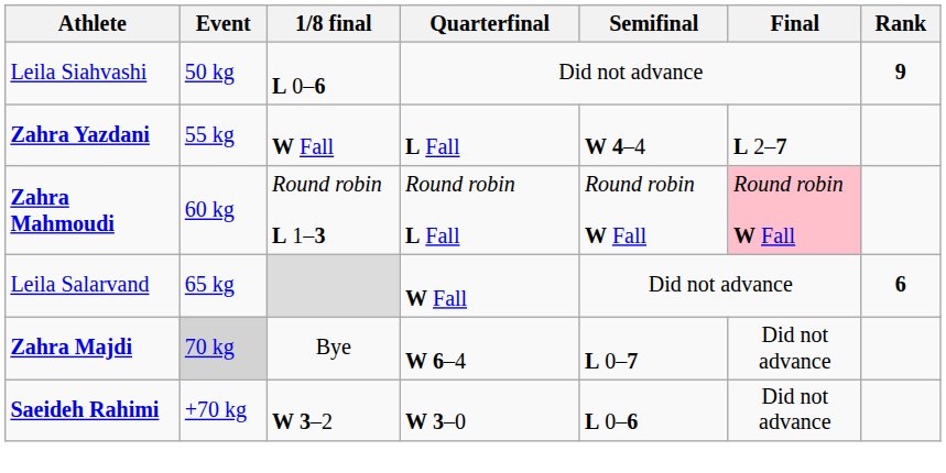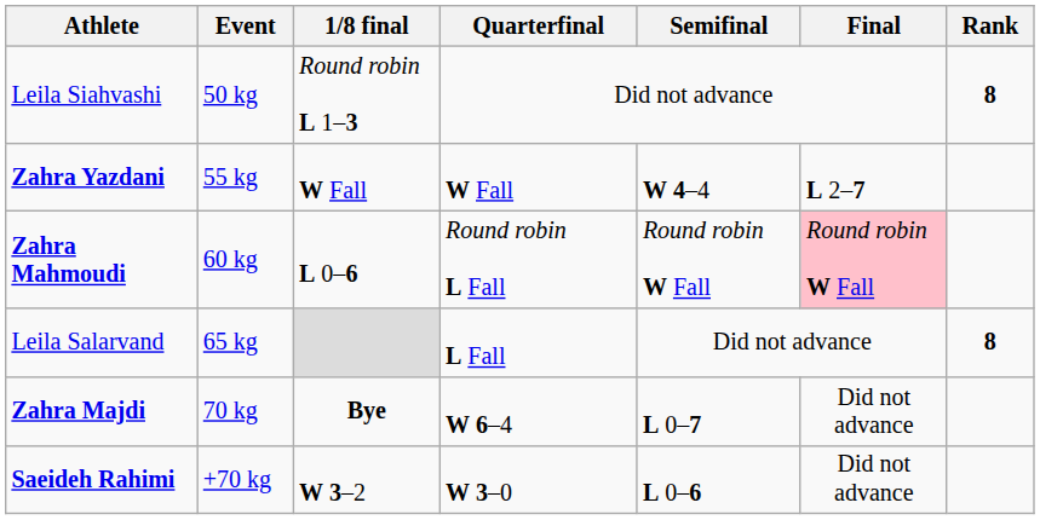 <table class="wikitable" width="98%" style="text-align:left; font-size:90%">
 <tr>
 <th width="11%">Athlete</th>
 <th width="4%">Event</th>
 <th width="9%">1/8 final</th>
 <th width="9%">Quarterfinal</th>
 <th width="9%">Semifinal</th>
 <th width="9%">Final</th>
 <th width="3%">Rank</th>
 </tr>
 <tr>
 <td><a href='#'>Leila Siahvashi</a></td>
 <td><a href='#'>50 kg</a></td>
-<td><br><strong>L</strong> 0–<strong>6</strong></td>
+<td><em>Round robin</em><br><br><strong>L</strong> 1–<strong>3</strong></td>
 <td colspan=3 align=center>Did not advance</td>
-<td align=center><strong>9</strong></td>
+<td align=center><strong>8</strong></td>
 </tr>
 <tr>
 <td><strong><a href='#'>Zahra Yazdani</a></strong></td>
 <td><a href='#'>55 kg</a></td>
 <td><br><strong>W</strong> <a href='#'>Fall</a></td>
-<td><br><strong>L</strong> <a href='#'>Fall</a></td>
+<td><br><strong>W</strong> <a href='#'>Fall</a></td>
 <td><br><strong>W</strong> <strong>4</strong>–4</td>
 <td><br><strong>L</strong> 2–<strong>7</strong></td>
 <td align=center></td>
 </tr>
 <tr>
 <td><strong><a href='#'>Zahra Mahmoudi</a></strong></td>
 <td><a href='#'>60 kg</a></td>
-<td><em>Round robin</em><br><br><strong>L</strong> 1–<strong>3</strong></td>
+<td><br><strong>L</strong> 0–<strong>6</strong></td>
 <td><em>Round robin</em><br><br><strong>L</strong> <a href='#'>Fall</a></td>
 <td><em>Round robin</em><br><br><strong>W</strong> <a href='#'>Fall</a></td>
 <td style="background: pink;"><em>Round robin</em><br><br><strong>W</strong> <a href='#'>Fall</a></td>
 <td align=center></td>
 </tr>
 <tr>
 <td><a href='#'>Leila Salarvand</a></td>
 <td><a href='#'>65 kg</a></td>
 <td bgcolor=#DCDCDC></td>
-<td><br><strong>W</strong> <a href='#'>Fall</a></td>
+<td><br><strong>L</strong> <a href='#'>Fall</a></td>
 <td colspan=2 align=center>Did not advance</td>
-<td align=center><strong>6</strong></td>
+<td align=center><strong>8</strong></td>
 </tr>
 <tr>
 <td><strong><a href='#'>Zahra Majdi</a></strong></td>
-<td style="background: lightgrey;"><a href='#'>70 kg</a></td>
-<td align=center>Bye</td>
+<td><a href='#'>70 kg</a></td>
+<td align=center><strong>Bye</strong></td>
 <td><br><strong>W</strong> <strong>6</strong>–4</td>
 <td><br><strong>L</strong> 0–<strong>7</strong></td>
 <td align=center>Did not advance</td>
 <td align=center></td>
 </tr>
 <tr>
 <td><strong><a href='#'>Saeideh Rahimi</a></strong></td>
 <td><a href='#'>+70 kg</a></td>
 <td><br><strong>W</strong> <strong>3</strong>–2</td>
 <td><br><strong>W</strong> <strong>3</strong>–0</td>
 <td><br><strong>L</strong> 0–<strong>6</strong></td>
 <td align=center>Did not advance</td>
 <td align=center></td>
 </tr>
 </table>
